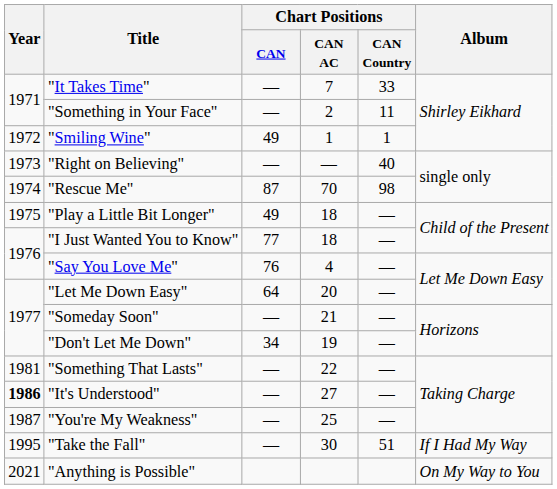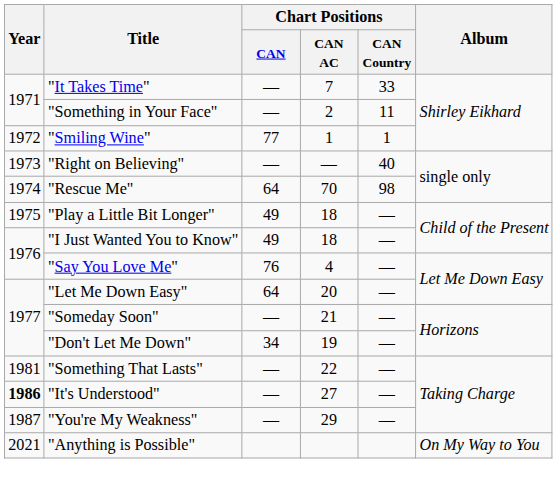 <table class="wikitable">
 <tr>
 <th rowspan="2">Year</th>
 <th rowspan="2">Title</th>
 <th colspan="3">Chart Positions</th>
 <th rowspan="2">Album</th>
 </tr>
 <tr>
 <th width="50"><small><a href='#'>CAN</a></small></th>
 <th width="50"><small>CAN AC</small></th>
 <th width="50"><small>CAN Country</small></th>
 </tr>
 <tr>
 <td rowspan="2">1971</td>
 <td>"<a href='#'>It Takes Time</a>"</td>
 <td align="center">—</td>
 <td align="center">7</td>
 <td align="center">33</td>
 <td rowspan="3"><em>Shirley Eikhard</em></td>
 </tr>
 <tr>
 <td>"Something in Your Face"</td>
 <td align="center">—</td>
 <td align="center">2</td>
 <td align="center">11</td>
 </tr>
 <tr>
 <td>1972</td>
 <td>"<a href='#'>Smiling Wine</a>"</td>
-<td align="center">49</td>
+<td align="center">77</td>
 <td align="center">1</td>
 <td align="center">1</td>
 </tr>
 <tr>
 <td>1973</td>
 <td>"Right on Believing"</td>
 <td align="center">—</td>
 <td align="center">—</td>
 <td align="center">40</td>
 <td rowspan="2">single only</td>
 </tr>
 <tr>
 <td>1974</td>
 <td>"Rescue Me"</td>
-<td align="center">87</td>
+<td align="center">64</td>
 <td align="center">70</td>
 <td align="center">98</td>
 </tr>
 <tr>
 <td>1975</td>
 <td>"Play a Little Bit Longer"</td>
 <td align="center">49</td>
 <td align="center">18</td>
 <td align="center">—</td>
 <td rowspan="2"><em>Child of the Present</em></td>
 </tr>
 <tr>
 <td rowspan="2">1976</td>
 <td>"I Just Wanted You to Know"</td>
-<td align="center">77</td>
+<td align="center">49</td>
 <td align="center">18</td>
 <td align="center">—</td>
 </tr>
 <tr>
 <td>"<a href='#'>Say You Love Me</a>"</td>
 <td align="center">76</td>
 <td align="center">4</td>
 <td align="center">—</td>
 <td rowspan="2"><em>Let Me Down Easy</em></td>
 </tr>
 <tr>
 <td rowspan="3">1977</td>
 <td>"Let Me Down Easy"</td>
 <td align="center">64</td>
 <td align="center">20</td>
 <td align="center">—</td>
 </tr>
 <tr>
 <td>"Someday Soon"</td>
 <td align="center">—</td>
 <td align="center">21</td>
 <td align="center">—</td>
 <td rowspan="2"><em>Horizons</em></td>
 </tr>
 <tr>
 <td>"Don't Let Me Down"</td>
 <td align="center">34</td>
 <td align="center">19</td>
 <td align="center">—</td>
 </tr>
 <tr>
 <td>1981</td>
 <td>"Something That Lasts"</td>
 <td align="center">—</td>
 <td align="center">22</td>
 <td align="center">—</td>
 <td rowspan="3"><em>Taking Charge</em></td>
 </tr>
 <tr>
 <td><strong>1986</strong></td>
 <td>"It's Understood"</td>
 <td align="center">—</td>
 <td align="center">27</td>
 <td align="center">—</td>
 </tr>
 <tr>
 <td>1987</td>
 <td>"You're My Weakness"</td>
 <td align="center">—</td>
-<td align="center">25</td>
+<td align="center">29</td>
 <td align="center">—</td>
-</tr>
-<tr>
-<td>1995</td>
-<td>"Take the Fall"</td>
-<td align="center">—</td>
-<td align="center">30</td>
-<td align="center">51</td>
-<td><em>If I Had My Way</em></td>
 </tr>
 <tr>
 <td>2021</td>
 <td>"Anything is Possible"</td>
 <td></td>
 <td></td>
 <td></td>
 <td><em>On My Way to You</em></td>
 </tr>
 </table>
